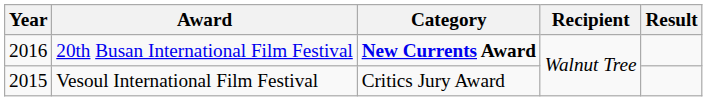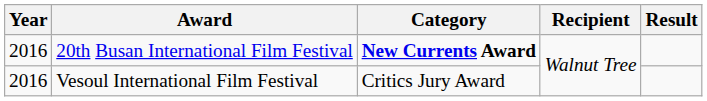 <table class="wikitable">
 <tr>
 <th>Year</th>
 <th>Award</th>
 <th>Category</th>
 <th>Recipient</th>
 <th>Result</th>
 </tr>
 <tr>
 <td>2016</td>
 <td><a href='#'>20th</a> <a href='#'>Busan International Film Festival</a></td>
 <td><strong><a href='#'>New Currents</a> Award</strong></td>
 <td rowspan=2><em>Walnut Tree</em></td>
 <td></td>
 </tr>
 <tr>
-<td>2015</td>
+<td>2016</td>
 <td>Vesoul International Film Festival</td>
 <td>Critics Jury Award</td>
 <td></td>
 </tr>
 </table>
